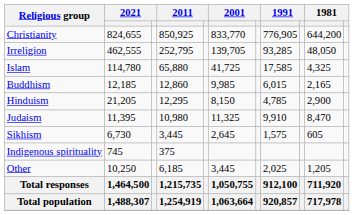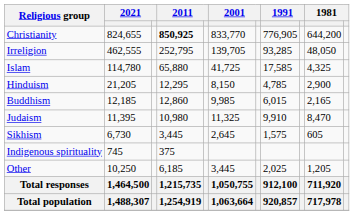 <table class="wikitable collapsible sortable">
 <tr>
 <th rowspan="2"><a href='#'>Religious</a> group</th>
 <th colspan="2"><a href='#'>2021</a></th>
 <th colspan="2"><a href='#'>2011</a></th>
 <th colspan="2"><a href='#'>2001</a></th>
 <th colspan="2"><a href='#'>1991</a></th>
 <th colspan="2">1981</th>
 </tr>
 <tr>
 <th><a href='#'></a></th>
 <th></th>
 <th></th>
 <th></th>
 <th></th>
 <th></th>
 <th></th>
 <th></th>
 <th></th>
 <th></th>
 </tr>
 <tr>
 <td><a href='#'>Christianity</a> </td>
 <td>824,655</td>
 <td></td>
-<td>850,925</td>
+<td><strong>850,925</strong></td>
 <td></td>
 <td>833,770</td>
 <td></td>
 <td>776,905</td>
 <td></td>
 <td>644,200</td>
 <td></td>
 </tr>
 <tr>
 <td><a href='#'>Irreligion</a></td>
 <td>462,555</td>
 <td></td>
 <td>252,795</td>
 <td></td>
 <td>139,705</td>
 <td></td>
 <td>93,285</td>
 <td></td>
 <td>48,050</td>
 <td></td>
 </tr>
 <tr>
 <td><a href='#'>Islam</a> </td>
 <td>114,780</td>
 <td></td>
 <td>65,880</td>
 <td></td>
 <td>41,725</td>
 <td></td>
 <td>17,585</td>
 <td></td>
 <td>4,325</td>
 <td></td>
 </tr>
 <tr>
+<td><a href='#'>Hinduism</a> </td>
+<td>21,205</td>
+<td></td>
+<td>12,295</td>
+<td></td>
+<td>8,150</td>
+<td></td>
+<td>4,785</td>
+<td></td>
+<td>2,900</td>
+<td></td>
+</tr>
+<tr>
 <td><a href='#'>Buddhism</a> </td>
 <td>12,185</td>
 <td></td>
 <td>12,860</td>
 <td></td>
 <td>9,985</td>
 <td></td>
 <td>6,015</td>
 <td></td>
 <td>2,165</td>
-<td></td>
-</tr>
-<tr>
-<td><a href='#'>Hinduism</a> </td>
-<td>21,205</td>
-<td></td>
-<td>12,295</td>
-<td></td>
-<td>8,150</td>
-<td></td>
-<td>4,785</td>
-<td></td>
-<td>2,900</td>
 <td></td>
 </tr>
 <tr>
 <td><a href='#'>Judaism</a> </td>
 <td>11,395</td>
 <td></td>
 <td>10,980</td>
 <td></td>
 <td>11,325</td>
 <td></td>
 <td>9,910</td>
 <td></td>
 <td>8,470</td>
 <td></td>
 </tr>
 <tr>
 <td><a href='#'>Sikhism</a> </td>
 <td>6,730</td>
 <td></td>
 <td>3,445</td>
 <td></td>
 <td>2,645</td>
 <td></td>
 <td>1,575</td>
 <td></td>
 <td>605</td>
 <td></td>
 </tr>
 <tr>
 <td><a href='#'>Indigenous spirituality</a></td>
 <td>745</td>
 <td></td>
 <td>375</td>
 <td></td>
 <td></td>
 <td></td>
 <td></td>
 <td></td>
 <td></td>
 <td></td>
 </tr>
 <tr>
 <td><a href='#'>Other</a></td>
 <td>10,250</td>
 <td></td>
 <td>6,185</td>
 <td></td>
 <td>3,445</td>
 <td></td>
 <td>2,025</td>
 <td></td>
 <td>1,205</td>
 <td></td>
 </tr>
 <tr>
 <th>Total responses</th>
 <th>1,464,500</th>
 <th></th>
 <th>1,215,735</th>
 <th></th>
 <th>1,050,755</th>
 <th></th>
 <th>912,100</th>
 <th></th>
 <th>711,920</th>
 <th></th>
 </tr>
 <tr class="sortbottom">
 <th>Total population</th>
 <th>1,488,307</th>
 <th></th>
 <th>1,254,919</th>
 <th></th>
 <th>1,063,664</th>
 <th></th>
 <th>920,857</th>
 <th></th>
 <th>717,978</th>
 <th></th>
 </tr>
 <tr class="sortbottom">
 </tr>
 </table>
